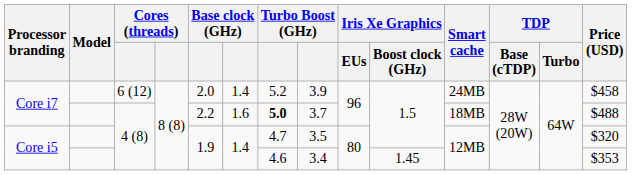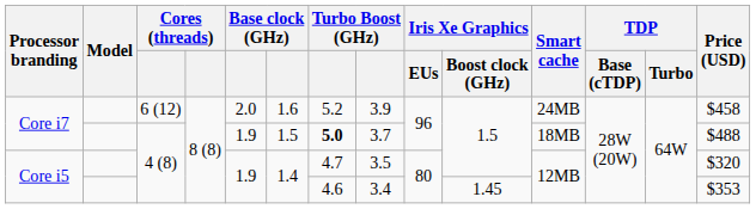 <table class="wikitable sortable" style="text-align: center;">
 <tr>
 <th rowspan="2">Processor<br>branding</th>
 <th rowspan="2">Model</th>
 <th colspan="2"><a href='#'>Cores</a><br>(<a href='#'>threads</a>)</th>
 <th colspan="2"><a href='#'>Base clock</a><br>(GHz)</th>
 <th colspan="2"><a href='#'>Turbo Boost</a><br>(GHz)</th>
 <th colspan="2"><a href='#'>Iris Xe Graphics</a></th>
 <th rowspan="2"><a href='#'>Smart<br>cache</a></th>
 <th colspan="2"><a href='#'>TDP</a></th>
 <th rowspan="2">Price <br> (USD)</th>
 </tr>
 <tr>
 <th></th>
 <th></th>
 <th></th>
 <th></th>
 <th></th>
 <th></th>
 <th>EUs</th>
 <th>Boost clock<br>(GHz)</th>
 <th>Base<br>(cTDP)</th>
 <th>Turbo</th>
 </tr>
 <tr>
 <td rowspan="2"><a href='#'>Core i7</a></td>
 <td></td>
 <td>6 (12)</td>
 <td rowspan="4">8 (8)</td>
 <td>2.0</td>
-<td>1.4</td>
+<td>1.6</td>
 <td>5.2</td>
 <td>3.9</td>
 <td rowspan="2">96</td>
 <td rowspan="3">1.5</td>
 <td>24MB</td>
 <td rowspan="4">28W<br>(20W)</td>
 <td rowspan="4">64W</td>
 <td>$458</td>
 </tr>
 <tr>
 <td></td>
 <td rowspan="3">4 (8)</td>
-<td>2.2</td>
-<td>1.6</td>
+<td>1.9</td>
+<td>1.5</td>
 <td><strong>5.0</strong></td>
 <td>3.7</td>
 <td>18MB</td>
 <td>$488</td>
 </tr>
 <tr>
 <td rowspan="2"><a href='#'>Core i5</a></td>
 <td></td>
 <td rowspan="2">1.9</td>
 <td rowspan="2">1.4</td>
 <td>4.7</td>
 <td>3.5</td>
 <td rowspan="2">80</td>
 <td rowspan="2">12MB</td>
 <td>$320</td>
 </tr>
 <tr>
 <td></td>
 <td>4.6</td>
 <td>3.4</td>
 <td>1.45</td>
 <td>$353</td>
 </tr>
 </table>
